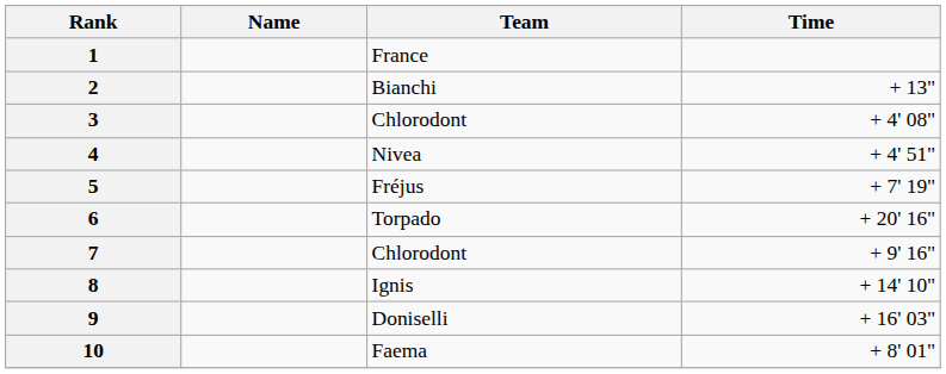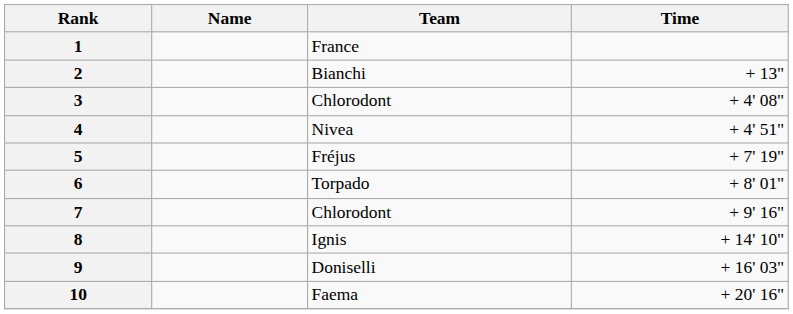 <table class="wikitable" style="width:45em;margin-bottom:0;">
 <tr>
 <th>Rank</th>
 <th>Name</th>
 <th>Team</th>
 <th>Time</th>
 </tr>
 <tr>
 <th style="text-align:center">1</th>
 <td> </td>
 <td>France</td>
 <td align="right"></td>
 </tr>
 <tr>
 <th style="text-align:center">2</th>
 <td></td>
 <td>Bianchi</td>
 <td align="right">+ 13"</td>
 </tr>
 <tr>
 <th style="text-align:center">3</th>
 <td></td>
 <td>Chlorodont</td>
 <td align="right">+ 4' 08"</td>
 </tr>
 <tr>
 <th style="text-align:center">4</th>
 <td></td>
 <td>Nivea</td>
 <td align="right">+ 4' 51"</td>
 </tr>
 <tr>
 <th style="text-align:center">5</th>
 <td></td>
 <td>Fréjus</td>
 <td align="right">+ 7' 19"</td>
 </tr>
 <tr>
 <th style="text-align:center">6</th>
 <td></td>
 <td>Torpado</td>
-<td align="right">+ 20' 16"</td>
+<td align="right">+ 8' 01"</td>
 </tr>
 <tr>
 <th style="text-align:center">7</th>
 <td></td>
 <td>Chlorodont</td>
 <td align="right">+ 9' 16"</td>
 </tr>
 <tr>
 <th style="text-align:center">8</th>
 <td></td>
 <td>Ignis</td>
 <td align="right">+ 14' 10"</td>
 </tr>
 <tr>
 <th style="text-align:center">9</th>
 <td></td>
 <td>Doniselli</td>
 <td align="right">+ 16' 03"</td>
 </tr>
 <tr>
 <th style="text-align:center">10</th>
 <td></td>
 <td>Faema</td>
-<td align="right">+ 8' 01"</td>
+<td align="right">+ 20' 16"</td>
 </tr>
 <tr>
 </tr>
 </table>
